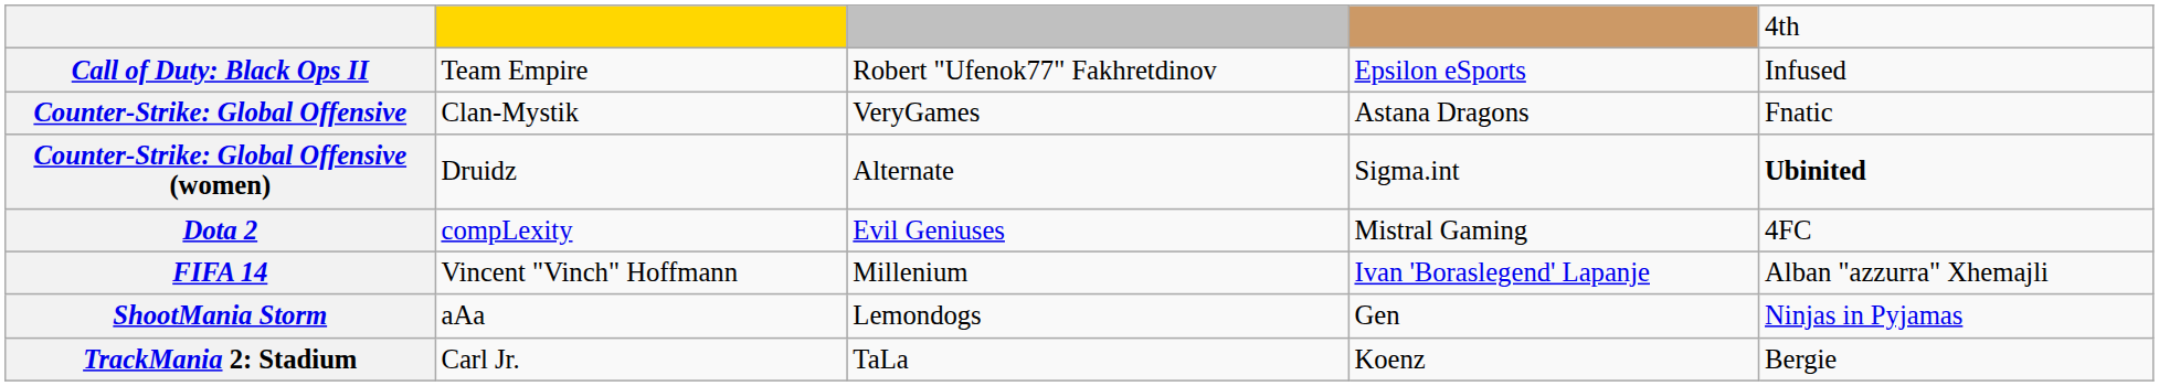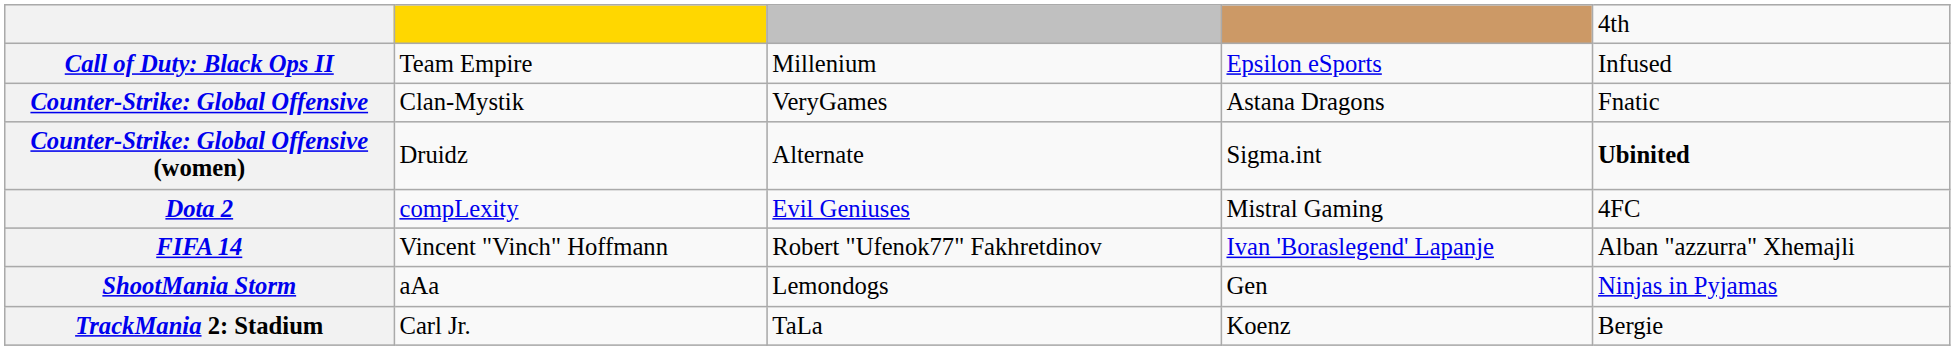 <table class="wikitable" style="width: 100%;">
 <tr>
 <th style="width: 20%;"></th>
 <td style="text-align:center" bgcolor="gold"></td>
 <td style="text-align:center" bgcolor="silver"></td>
 <td style="text-align:center" bgcolor="CC9966"></td>
 <td>4th</td>
 </tr>
 <tr>
 <th><em><a href='#'>Call of Duty: Black Ops II</a></em></th>
 <td> Team Empire</td>
-<td> Robert "Ufenok77" Fakhretdinov</td>
+<td> Millenium</td>
 <td> <a href='#'>Epsilon eSports</a></td>
 <td> Infused</td>
 </tr>
 <tr>
 <th><em><a href='#'>Counter-Strike: Global Offensive</a></em></th>
 <td> Clan-Mystik</td>
 <td> VeryGames</td>
 <td> Astana Dragons</td>
 <td> Fnatic</td>
 </tr>
 <tr>
 <th><em><a href='#'>Counter-Strike: Global Offensive</a></em> (women)</th>
 <td> Druidz</td>
 <td> Alternate</td>
 <td> Sigma.int</td>
 <td><strong> Ubinited</strong></td>
 </tr>
 <tr>
 <th><em><a href='#'>Dota 2</a></em></th>
 <td> <a href='#'>compLexity</a></td>
 <td> <a href='#'>Evil Geniuses</a></td>
 <td> Mistral Gaming</td>
 <td> 4FC</td>
 </tr>
 <tr>
 <th><em><a href='#'>FIFA 14</a></em></th>
 <td> Vincent "Vinch" Hoffmann</td>
-<td> Millenium</td>
+<td> Robert "Ufenok77" Fakhretdinov</td>
 <td> <a href='#'>Ivan 'Boraslegend' Lapanje</a></td>
 <td> Alban "azzurra" Xhemajli</td>
 </tr>
 <tr>
 <th><em><a href='#'>ShootMania Storm</a></em></th>
 <td> aAa</td>
 <td> Lemondogs</td>
 <td>Gen</td>
 <td> <a href='#'>Ninjas in Pyjamas</a></td>
 </tr>
 <tr>
 <th><em><a href='#'>TrackMania</a></em> 2: Stadium</th>
 <td> Carl Jr.</td>
 <td> TaLa</td>
 <td> Koenz</td>
 <td> Bergie</td>
 </tr>
 </table>
